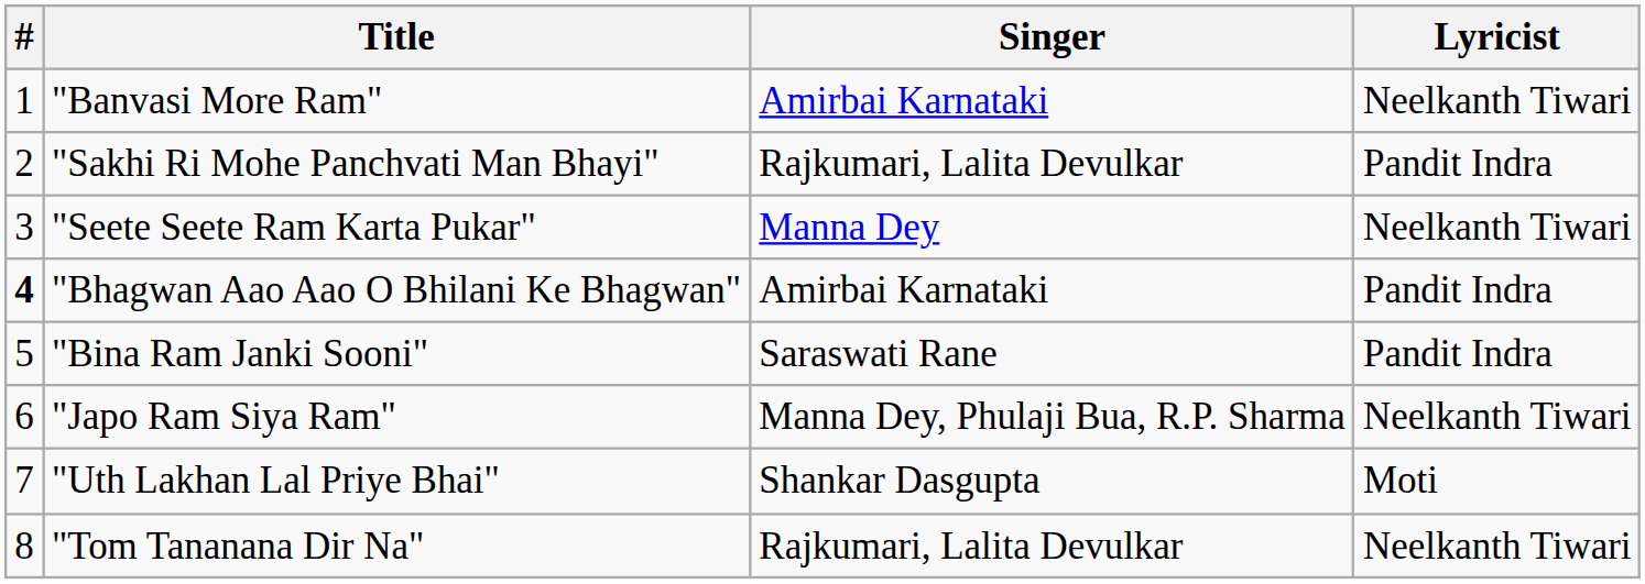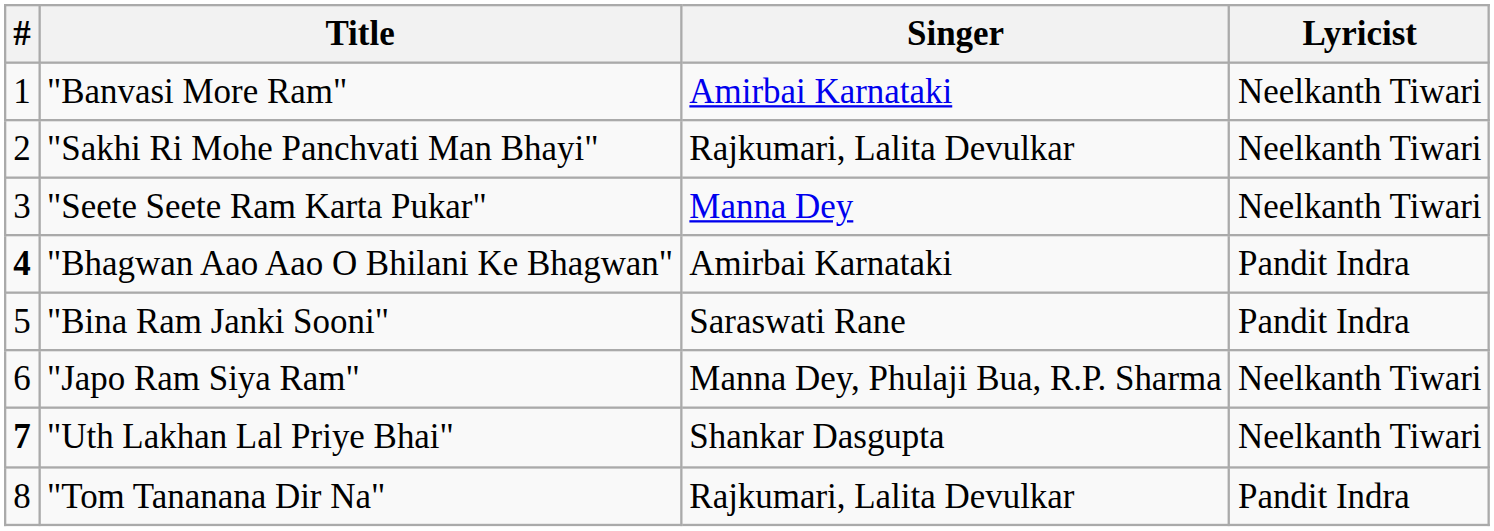 <table class="wikitable" style="font-size:95%;">
 <tr>
 <th>#</th>
 <th>Title</th>
 <th>Singer</th>
 <th>Lyricist</th>
 </tr>
 <tr>
 <td>1</td>
 <td>"Banvasi More Ram"</td>
 <td><a href='#'>Amirbai Karnataki</a></td>
 <td>Neelkanth Tiwari</td>
 </tr>
 <tr>
 <td>2</td>
 <td>"Sakhi Ri Mohe Panchvati Man Bhayi"</td>
 <td>Rajkumari, Lalita Devulkar</td>
-<td>Pandit Indra</td>
+<td>Neelkanth Tiwari</td>
 </tr>
 <tr>
 <td>3</td>
 <td>"Seete Seete Ram Karta Pukar"</td>
 <td><a href='#'>Manna Dey</a></td>
 <td>Neelkanth Tiwari</td>
 </tr>
 <tr>
 <td><strong>4</strong></td>
 <td>"Bhagwan Aao Aao O Bhilani Ke Bhagwan"</td>
 <td>Amirbai Karnataki</td>
 <td>Pandit Indra</td>
 </tr>
 <tr>
 <td>5</td>
 <td>"Bina Ram Janki Sooni"</td>
 <td>Saraswati Rane</td>
 <td>Pandit Indra</td>
 </tr>
 <tr>
 <td>6</td>
 <td>"Japo Ram Siya Ram"</td>
 <td>Manna Dey, Phulaji Bua, R.P. Sharma</td>
 <td>Neelkanth Tiwari</td>
 </tr>
 <tr>
-<td>7</td>
+<td><strong>7</strong></td>
 <td>"Uth Lakhan Lal Priye Bhai"</td>
 <td>Shankar Dasgupta</td>
-<td>Moti</td>
+<td>Neelkanth Tiwari</td>
 </tr>
 <tr>
 <td>8</td>
 <td>"Tom Tananana Dir Na"</td>
 <td>Rajkumari, Lalita Devulkar</td>
-<td>Neelkanth Tiwari</td>
+<td>Pandit Indra</td>
 </tr>
 </table>
